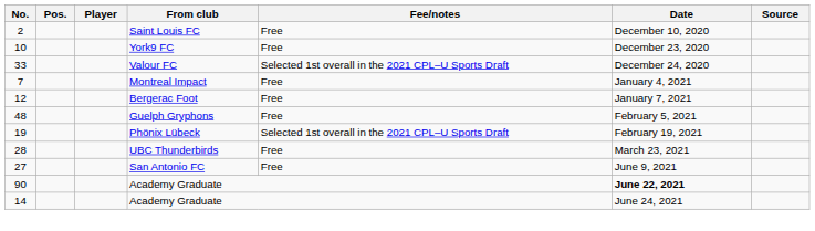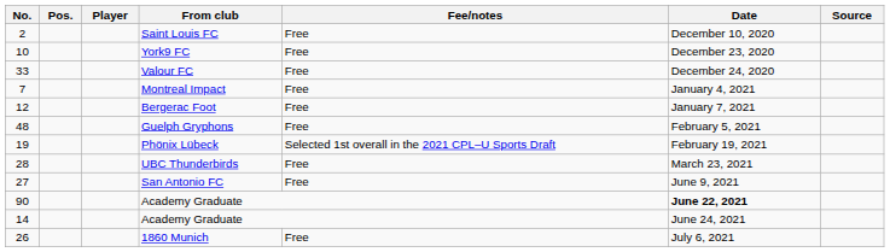 <table class="wikitable sortable" style="width:90%; font-size:95%;">
 <tr>
 <th>No.</th>
 <th>Pos.</th>
 <th>Player</th>
 <th>From club</th>
 <th>Fee/notes</th>
 <th>Date</th>
 <th>Source</th>
 </tr>
 <tr>
 <td align=center>2</td>
 <td align=center></td>
 <td></td>
 <td> <a href='#'>Saint Louis FC</a></td>
 <td>Free</td>
 <td>December 10, 2020</td>
 <td></td>
 </tr>
 <tr>
 <td align=center>10</td>
 <td align=center></td>
 <td></td>
 <td> <a href='#'>York9 FC</a></td>
 <td>Free</td>
 <td>December 23, 2020</td>
 <td></td>
 </tr>
 <tr>
 <td align=center>33</td>
 <td align=center></td>
 <td></td>
 <td> <a href='#'>Valour FC</a></td>
-<td>Selected 1st overall in the <a href='#'>2021 CPL–U Sports Draft</a></td>
+<td>Free</td>
 <td>December 24, 2020</td>
 <td></td>
 </tr>
 <tr>
 <td align=center>7</td>
 <td align=center></td>
 <td></td>
 <td> <a href='#'>Montreal Impact</a></td>
 <td>Free</td>
 <td>January 4, 2021</td>
 <td></td>
 </tr>
 <tr>
 <td align=center>12</td>
 <td align=center></td>
 <td></td>
 <td> <a href='#'>Bergerac Foot</a></td>
 <td>Free</td>
 <td>January 7, 2021</td>
 <td></td>
 </tr>
 <tr>
 <td align=center>48</td>
 <td align=center></td>
 <td></td>
 <td> <a href='#'>Guelph Gryphons</a></td>
 <td>Free</td>
 <td>February 5, 2021</td>
 <td></td>
 </tr>
 <tr>
 <td align=center>19</td>
 <td align=center></td>
 <td></td>
 <td> <a href='#'>Phönix Lübeck</a></td>
 <td>Selected 1st overall in the <a href='#'>2021 CPL–U Sports Draft</a></td>
 <td>February 19, 2021</td>
 <td></td>
 </tr>
 <tr>
 <td align=center>28</td>
 <td align=center></td>
 <td></td>
 <td> <a href='#'>UBC Thunderbirds</a></td>
 <td>Free</td>
 <td>March 23, 2021</td>
 <td></td>
 </tr>
 <tr>
 <td align=center>27</td>
 <td align=center></td>
 <td></td>
 <td> <a href='#'>San Antonio FC</a></td>
 <td>Free</td>
 <td>June 9, 2021</td>
 <td></td>
 </tr>
 <tr>
 <td align=center>90</td>
 <td align=center></td>
 <td></td>
 <td colspan="2">Academy Graduate</td>
 <td><strong>June 22, 2021</strong></td>
 <td></td>
 </tr>
 <tr>
 <td align=center>14</td>
 <td align=center></td>
 <td></td>
 <td colspan="2">Academy Graduate</td>
 <td>June 24, 2021</td>
 <td></td>
 </tr>
+<tr>
+<td align=center>26</td>
+<td align=center></td>
+<td></td>
+<td> <a href='#'>1860 Munich</a></td>
+<td>Free</td>
+<td>July 6, 2021</td>
+<td></td>
+</tr>
 </table>
